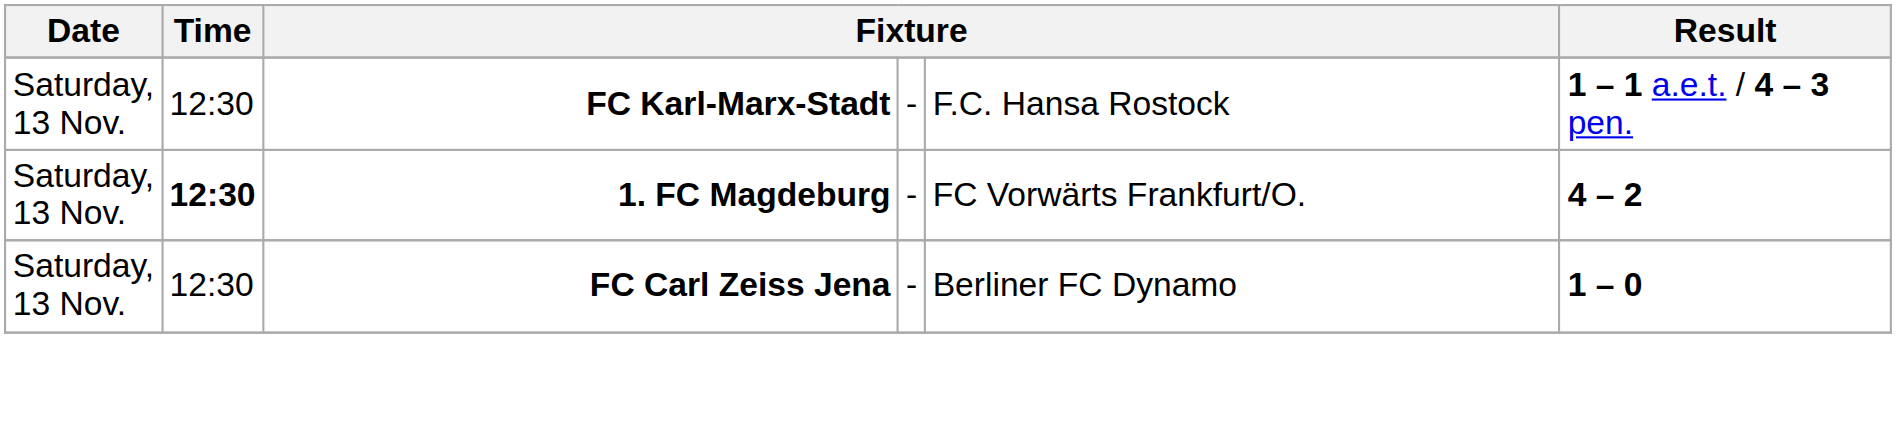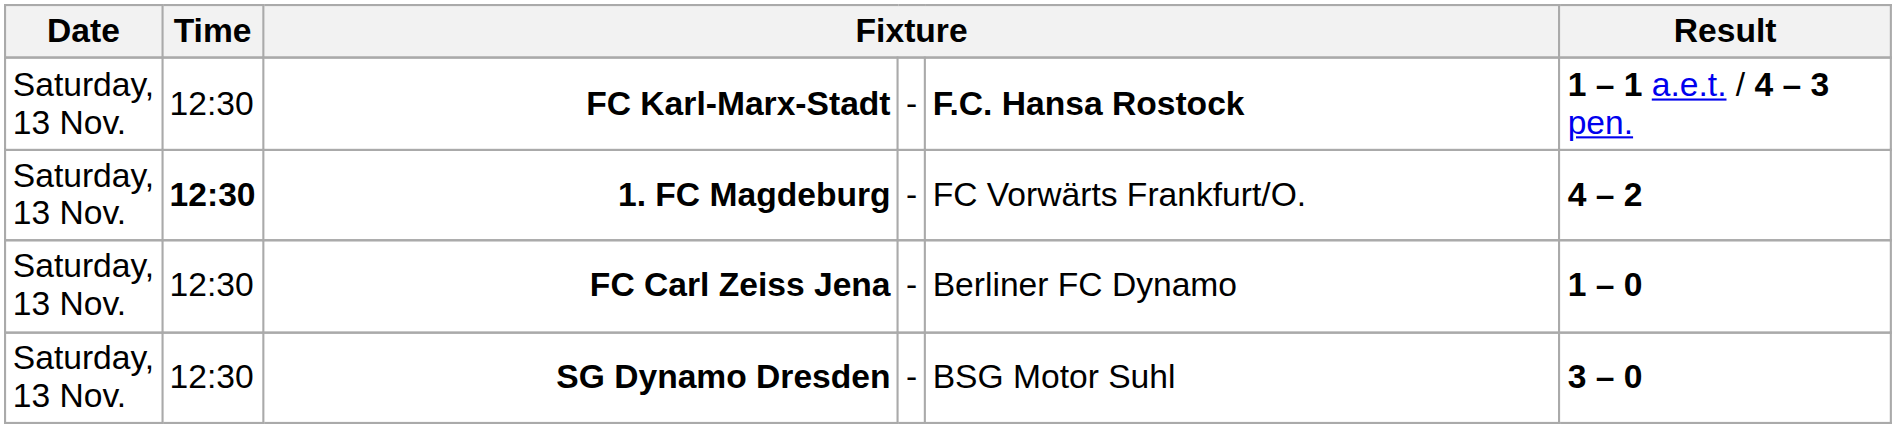 <table class="wikitable">
 <tr ---->
 <th style="width:65px;">Date</th>
 <th style="width:25px;">Time</th>
 <th colspan=3>Fixture</th>
 <th style="width:150px;">Result</th>
 </tr>
 <tr ---->
 </tr>
 <tr bgcolor="#FFFFFF">
 <td>Saturday, 13 Nov.</td>
 <td>12:30</td>
 <td style="width:295px;" align="right"><strong>FC Karl-Marx-Stadt</strong></td>
 <td>-</td>
-<td style="width:295px;">F.C. Hansa Rostock</td>
+<td style="width:295px;"><strong>F.C. Hansa Rostock</strong></td>
 <td><strong>1 – 1</strong>  <a href='#'>a.e.t.</a> / <strong>4 – 3</strong>  <a href='#'>pen.</a></td>
 </tr>
 <tr ---->
 </tr>
 <tr bgcolor="#FFFFFF">
 <td>Saturday, 13 Nov.</td>
 <td><strong>12:30</strong></td>
 <td align="right"><strong>1. FC Magdeburg</strong></td>
 <td>-</td>
 <td>FC Vorwärts Frankfurt/O.</td>
 <td><strong>4 – 2</strong></td>
 </tr>
 <tr ---->
 </tr>
 <tr bgcolor="#FFFFFF">
 <td>Saturday, 13 Nov.</td>
 <td>12:30</td>
 <td align="right"><strong>FC Carl Zeiss Jena</strong></td>
 <td>-</td>
 <td>Berliner FC Dynamo</td>
 <td><strong>1 – 0</strong></td>
 </tr>
 <tr ---->
 </tr>
+<tr bgcolor="#FFFFFF">
+<td>Saturday, 13 Nov.</td>
+<td>12:30</td>
+<td align="right"><strong>SG Dynamo Dresden</strong></td>
+<td>-</td>
+<td>BSG Motor Suhl</td>
+<td><strong>3 – 0</strong></td>
+</tr>
 </table>
